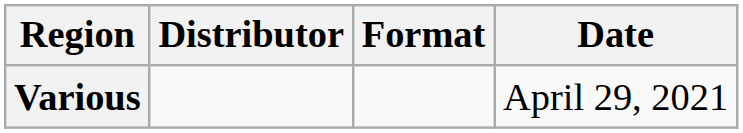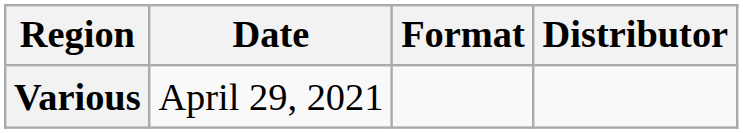 <table class="wikitable plainrowheaders">
 <tr>
 <th>Region</th>
+<th>Date</th>
+<th>Format</th>
 <th>Distributor</th>
-<th>Format</th>
-<th>Date</th>
 </tr>
 <tr>
 <th scope="row">Various</th>
+<td>April 29, 2021</td>
 <td></td>
 <td></td>
-<td>April 29, 2021</td>
 </tr>
 </table>
